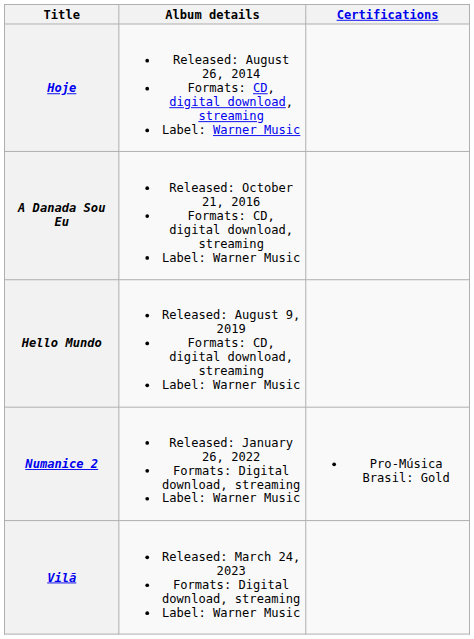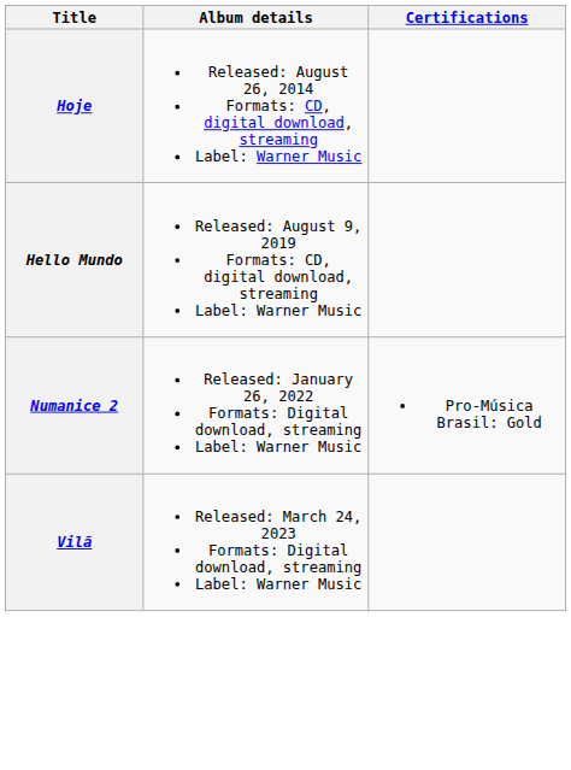 <table class="wikitable plainrowheaders" style="text-align:center;">
 <tr>
 <th scope="col" style="width:9em;">Title</th>
 <th scope="col" style="width:15em;">Album details</th>
 <th scope="col" style="width:13em;"><a href='#'>Certifications</a></th>
 </tr>
 <tr>
 <th scope="row"><em><a href='#'>Hoje</a></em></th>
 <td><br><ul><li>Released: August 26, 2014</li><li>Formats: <a href='#'>CD</a>, <a href='#'>digital download</a>, <a href='#'>streaming</a></li><li>Label: <a href='#'>Warner Music</a></li></ul></td>
-<td></td>
-</tr>
-<tr>
-<th scope="row"><em>A Danada Sou Eu</em></th>
-<td><br><ul><li>Released: October 21, 2016</li><li>Formats: CD, digital download, streaming</li><li>Label: Warner Music</li></ul></td>
 <td></td>
 </tr>
 <tr>
 <th scope="row"><em>Hello Mundo</em></th>
 <td><br><ul><li>Released: August 9, 2019</li><li>Formats: CD, digital download, streaming</li><li>Label: Warner Music</li></ul></td>
 <td></td>
 </tr>
 <tr>
 <th scope="row"><em><a href='#'>Numanice 2</a></em></th>
 <td><br><ul><li>Released: January 26, 2022</li><li>Formats: Digital download, streaming</li><li>Label: Warner Music</li></ul></td>
 <td><br><ul><li>Pro-Música Brasil: Gold</li></ul></td>
 </tr>
 <tr>
 <th scope="row"><em><a href='#'>Vilã</a></em></th>
 <td><br><ul><li>Released: March 24, 2023</li><li>Formats: Digital download, streaming</li><li>Label: Warner Music</li></ul></td>
 <td></td>
 </tr>
 </table>
